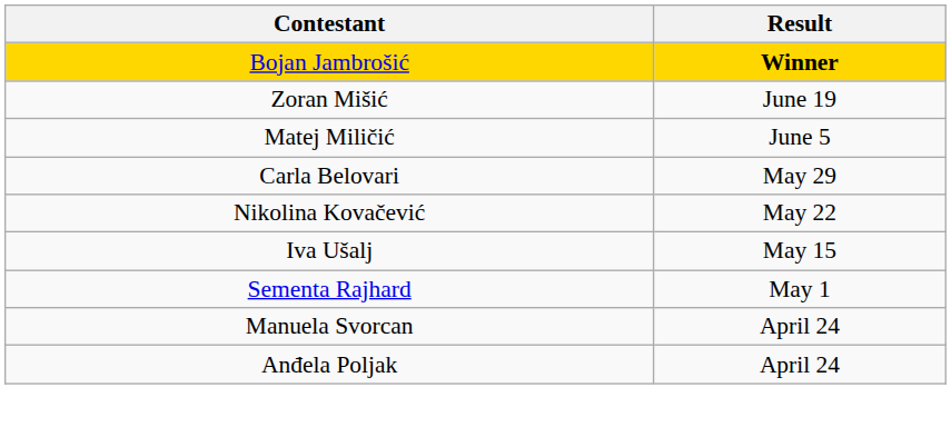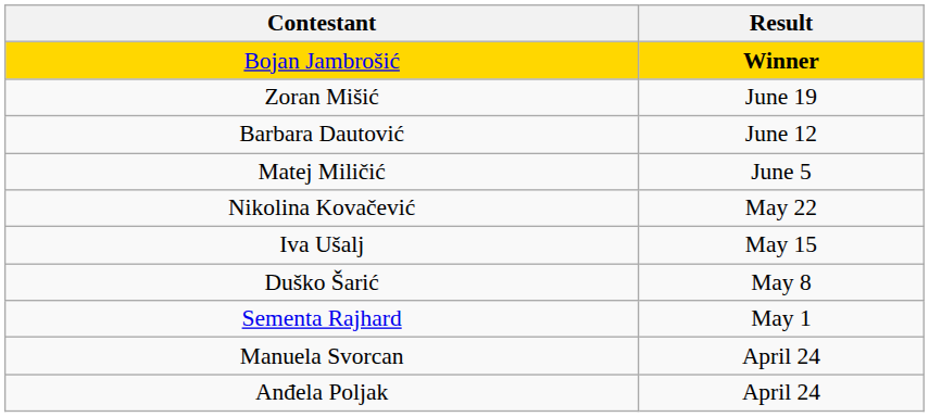 <table class="wikitable sortable" style="text-align:center; width:50%">
 <tr>
 <th scope="col">Contestant</th>
 <th scope="col">Result</th>
 </tr>
 <tr>
 <td bgcolor="gold"><a href='#'>Bojan Jambrošić</a></td>
 <td bgcolor="gold"><strong>Winner</strong></td>
 </tr>
 <tr>
 <td>Zoran Mišić</td>
 <td>June 19</td>
 </tr>
 <tr>
+<td>Barbara Dautović</td>
+<td>June 12</td>
+</tr>
+<tr>
 <td>Matej Miličić</td>
 <td>June 5</td>
-</tr>
-<tr>
-<td>Carla Belovari</td>
-<td>May 29</td>
 </tr>
 <tr>
 <td>Nikolina Kovačević</td>
 <td>May 22</td>
 </tr>
 <tr>
 <td>Iva Ušalj</td>
 <td>May 15</td>
+</tr>
+<tr>
+<td>Duško Šarić</td>
+<td>May 8</td>
 </tr>
 <tr>
 <td><a href='#'>Sementa Rajhard</a></td>
 <td>May 1</td>
 </tr>
 <tr>
 <td>Manuela Svorcan</td>
 <td>April 24</td>
 </tr>
 <tr>
 <td>Anđela Poljak</td>
 <td>April 24</td>
 </tr>
 </table>
